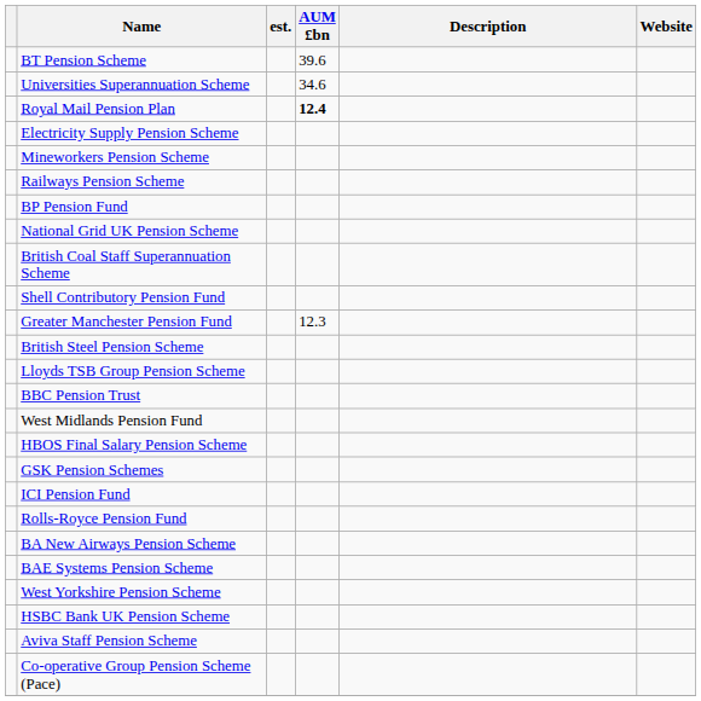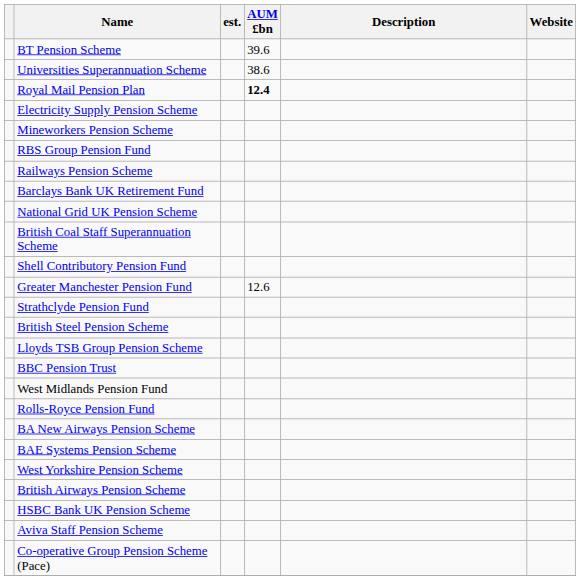 <table class="wikitable sortable" style=text-align: center">
 <tr>
 <th width="5pt"></th>
 <th width="250pt">Name</th>
 <th width="5pt">est.</th>
 <th width="5pt"><a href='#'>AUM</a> £bn</th>
 <th width="300pt">Description</th>
 <th width="30pt">Website</th>
 </tr>
 <tr>
 <td></td>
 <td><a href='#'>BT Pension Scheme</a></td>
 <td></td>
 <td>39.6</td>
 <td></td>
 <td></td>
 </tr>
 <tr>
 <td></td>
 <td><a href='#'>Universities Superannuation Scheme</a></td>
 <td></td>
-<td>34.6</td>
+<td>38.6</td>
 <td></td>
 <td></td>
 </tr>
 <tr>
 <td></td>
 <td><a href='#'>Royal Mail Pension Plan</a></td>
 <td></td>
 <td><strong>12.4</strong></td>
 <td></td>
 <td></td>
 </tr>
 <tr>
 <td></td>
 <td><a href='#'>Electricity Supply Pension Scheme</a></td>
 <td></td>
 <td></td>
 <td></td>
 <td></td>
 </tr>
 <tr>
 <td></td>
 <td><a href='#'>Mineworkers Pension Scheme</a></td>
 <td></td>
 <td></td>
 <td></td>
 <td></td>
 </tr>
 <tr>
 <td></td>
+<td><a href='#'>RBS Group Pension Fund</a></td>
+<td></td>
+<td></td>
+<td></td>
+<td></td>
+</tr>
+<tr>
+<td></td>
 <td><a href='#'>Railways Pension Scheme</a></td>
 <td></td>
 <td></td>
 <td></td>
 <td></td>
 </tr>
 <tr>
 <td></td>
-<td><a href='#'>BP Pension Fund</a></td>
+<td><a href='#'>Barclays Bank UK Retirement Fund</a></td>
 <td></td>
 <td></td>
 <td></td>
 <td></td>
 </tr>
 <tr>
 <td></td>
 <td><a href='#'>National Grid UK Pension Scheme</a></td>
 <td></td>
 <td></td>
 <td></td>
 <td></td>
 </tr>
 <tr>
 <td></td>
 <td><a href='#'>British Coal Staff Superannuation Scheme</a></td>
 <td></td>
 <td></td>
 <td></td>
 <td></td>
 </tr>
 <tr>
 <td></td>
 <td><a href='#'>Shell Contributory Pension Fund</a></td>
 <td></td>
 <td></td>
 <td></td>
 <td></td>
 </tr>
 <tr>
 <td></td>
 <td><a href='#'>Greater Manchester Pension Fund</a></td>
 <td></td>
-<td>12.3</td>
+<td>12.6</td>
+<td></td>
+<td></td>
+</tr>
+<tr>
+<td></td>
+<td><a href='#'>Strathclyde Pension Fund</a></td>
+<td></td>
+<td></td>
 <td></td>
 <td></td>
 </tr>
 <tr>
 <td></td>
 <td><a href='#'>British Steel Pension Scheme</a></td>
 <td></td>
 <td></td>
 <td></td>
 <td></td>
 </tr>
 <tr>
 <td></td>
 <td><a href='#'>Lloyds TSB Group Pension Scheme</a></td>
 <td></td>
 <td></td>
 <td></td>
 <td></td>
 </tr>
 <tr>
 <td></td>
 <td><a href='#'>BBC Pension Trust</a></td>
 <td></td>
 <td></td>
 <td></td>
 <td></td>
 </tr>
 <tr>
 <td></td>
 <td>West Midlands Pension Fund</td>
-<td></td>
-<td></td>
-<td></td>
-<td></td>
-</tr>
-<tr>
-<td></td>
-<td><a href='#'>HBOS Final Salary Pension Scheme</a></td>
-<td></td>
-<td></td>
-<td></td>
-<td></td>
-</tr>
-<tr>
-<td></td>
-<td><a href='#'>GSK Pension Schemes</a></td>
-<td></td>
-<td></td>
-<td></td>
-<td></td>
-</tr>
-<tr>
-<td></td>
-<td><a href='#'>ICI Pension Fund</a></td>
 <td></td>
 <td></td>
 <td></td>
 <td></td>
 </tr>
 <tr>
 <td></td>
 <td><a href='#'>Rolls-Royce Pension Fund</a></td>
 <td></td>
 <td></td>
 <td></td>
 <td></td>
 </tr>
 <tr>
 <td></td>
 <td><a href='#'>BA New Airways Pension Scheme</a></td>
 <td></td>
 <td></td>
 <td></td>
 <td></td>
 </tr>
 <tr>
 <td></td>
 <td><a href='#'>BAE Systems Pension Scheme</a></td>
 <td></td>
 <td></td>
 <td></td>
 <td></td>
 </tr>
 <tr>
 <td></td>
 <td><a href='#'>West Yorkshire Pension Scheme</a></td>
 <td></td>
 <td></td>
 <td></td>
 <td></td>
 </tr>
 <tr>
 <td></td>
+<td><a href='#'>British Airways Pension Scheme</a></td>
+<td></td>
+<td></td>
+<td></td>
+<td></td>
+</tr>
+<tr>
+<td></td>
 <td><a href='#'>HSBC Bank UK Pension Scheme</a></td>
 <td></td>
 <td></td>
 <td></td>
 <td></td>
 </tr>
 <tr>
 <td></td>
 <td><a href='#'>Aviva Staff Pension Scheme</a></td>
 <td></td>
 <td></td>
 <td></td>
 <td></td>
 </tr>
 <tr>
 <td></td>
 <td><a href='#'>Co-operative Group Pension Scheme</a> (Pace)</td>
 <td></td>
 <td></td>
 <td></td>
 <td></td>
 </tr>
 <tr>
 </tr>
 </table>
